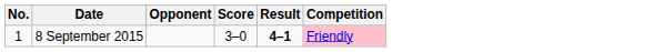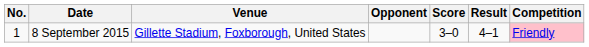 <table class="wikitable sortable">
 <tr>
 <th scope="col">No.</th>
 <th scope="col">Date</th>
+<th scope="col">Venue</th>
 <th scope="col">Opponent</th>
 <th scope="col">Score</th>
 <th scope="col">Result</th>
 <th scope="col">Competition</th>
 </tr>
 <tr>
 <td align="center">1</td>
 <td>8 September 2015</td>
+<td><a href='#'>Gillette Stadium</a>, <a href='#'>Foxborough</a>, United States</td>
 <td></td>
 <td align="center">3–0</td>
-<td align="center"><strong>4–1</strong></td>
+<td align="center">4–1</td>
 <td style="background: pink;"><a href='#'>Friendly</a></td>
 </tr>
 </table>
